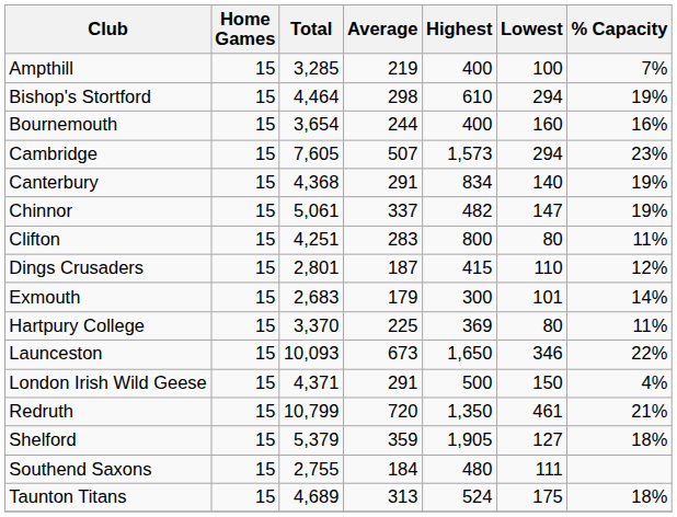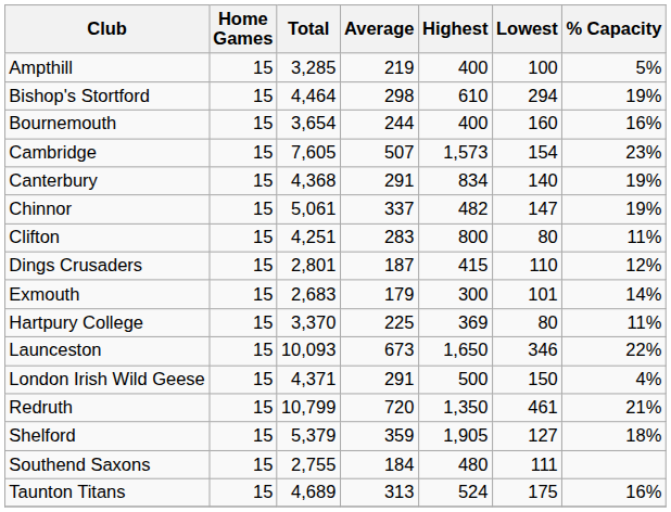 <table class="wikitable sortable" style="text-align:right">
 <tr>
 <th>Club</th>
 <th>Home<br>Games</th>
 <th>Total</th>
 <th>Average</th>
 <th>Highest</th>
 <th>Lowest</th>
 <th>% Capacity</th>
 </tr>
 <tr>
 <td style="text-align:left">Ampthill</td>
 <td>15</td>
 <td>3,285</td>
 <td>219</td>
 <td>400</td>
 <td>100</td>
-<td>7%</td>
+<td>5%</td>
 </tr>
 <tr>
 <td style="text-align:left">Bishop's Stortford</td>
 <td>15</td>
 <td>4,464</td>
 <td>298</td>
 <td>610</td>
 <td>294</td>
 <td>19%</td>
 </tr>
 <tr>
 <td style="text-align:left">Bournemouth</td>
 <td>15</td>
 <td>3,654</td>
 <td>244</td>
 <td>400</td>
 <td>160</td>
 <td>16%</td>
 </tr>
 <tr>
 <td style="text-align:left">Cambridge</td>
 <td>15</td>
 <td>7,605</td>
 <td>507</td>
 <td>1,573</td>
-<td>294</td>
+<td>154</td>
 <td>23%</td>
 </tr>
 <tr>
 <td style="text-align:left">Canterbury</td>
 <td>15</td>
 <td>4,368</td>
 <td>291</td>
 <td>834</td>
 <td>140</td>
 <td>19%</td>
 </tr>
 <tr>
 <td style="text-align:left">Chinnor</td>
 <td>15</td>
 <td>5,061</td>
 <td>337</td>
 <td>482</td>
 <td>147</td>
 <td>19%</td>
 </tr>
 <tr>
 <td style="text-align:left">Clifton</td>
 <td>15</td>
 <td>4,251</td>
 <td>283</td>
 <td>800</td>
 <td>80</td>
 <td>11%</td>
 </tr>
 <tr>
 <td style="text-align:left">Dings Crusaders</td>
 <td>15</td>
 <td>2,801</td>
 <td>187</td>
 <td>415</td>
 <td>110</td>
 <td>12%</td>
 </tr>
 <tr>
 <td style="text-align:left">Exmouth</td>
 <td>15</td>
 <td>2,683</td>
 <td>179</td>
 <td>300</td>
 <td>101</td>
 <td>14%</td>
 </tr>
 <tr>
 <td style="text-align:left">Hartpury College</td>
 <td>15</td>
 <td>3,370</td>
 <td>225</td>
 <td>369</td>
 <td>80</td>
 <td>11%</td>
 </tr>
 <tr>
 <td style="text-align:left">Launceston</td>
 <td>15</td>
 <td>10,093</td>
 <td>673</td>
 <td>1,650</td>
 <td>346</td>
 <td>22%</td>
 </tr>
 <tr>
 <td style="text-align:left">London Irish Wild Geese</td>
 <td>15</td>
 <td>4,371</td>
 <td>291</td>
 <td>500</td>
 <td>150</td>
 <td>4%</td>
 </tr>
 <tr>
 <td style="text-align:left">Redruth</td>
 <td>15</td>
 <td>10,799</td>
 <td>720</td>
 <td>1,350</td>
 <td>461</td>
 <td>21%</td>
 </tr>
 <tr>
 <td style="text-align:left">Shelford</td>
 <td>15</td>
 <td>5,379</td>
 <td>359</td>
 <td>1,905</td>
 <td>127</td>
 <td>18%</td>
 </tr>
 <tr>
 <td style="text-align:left">Southend Saxons</td>
 <td>15</td>
 <td>2,755</td>
 <td>184</td>
 <td>480</td>
 <td>111</td>
 <td></td>
 </tr>
 <tr>
 <td style="text-align:left">Taunton Titans</td>
 <td>15</td>
 <td>4,689</td>
 <td>313</td>
 <td>524</td>
 <td>175</td>
-<td>18%</td>
+<td>16%</td>
 </tr>
 <tr>
 </tr>
 </table>
